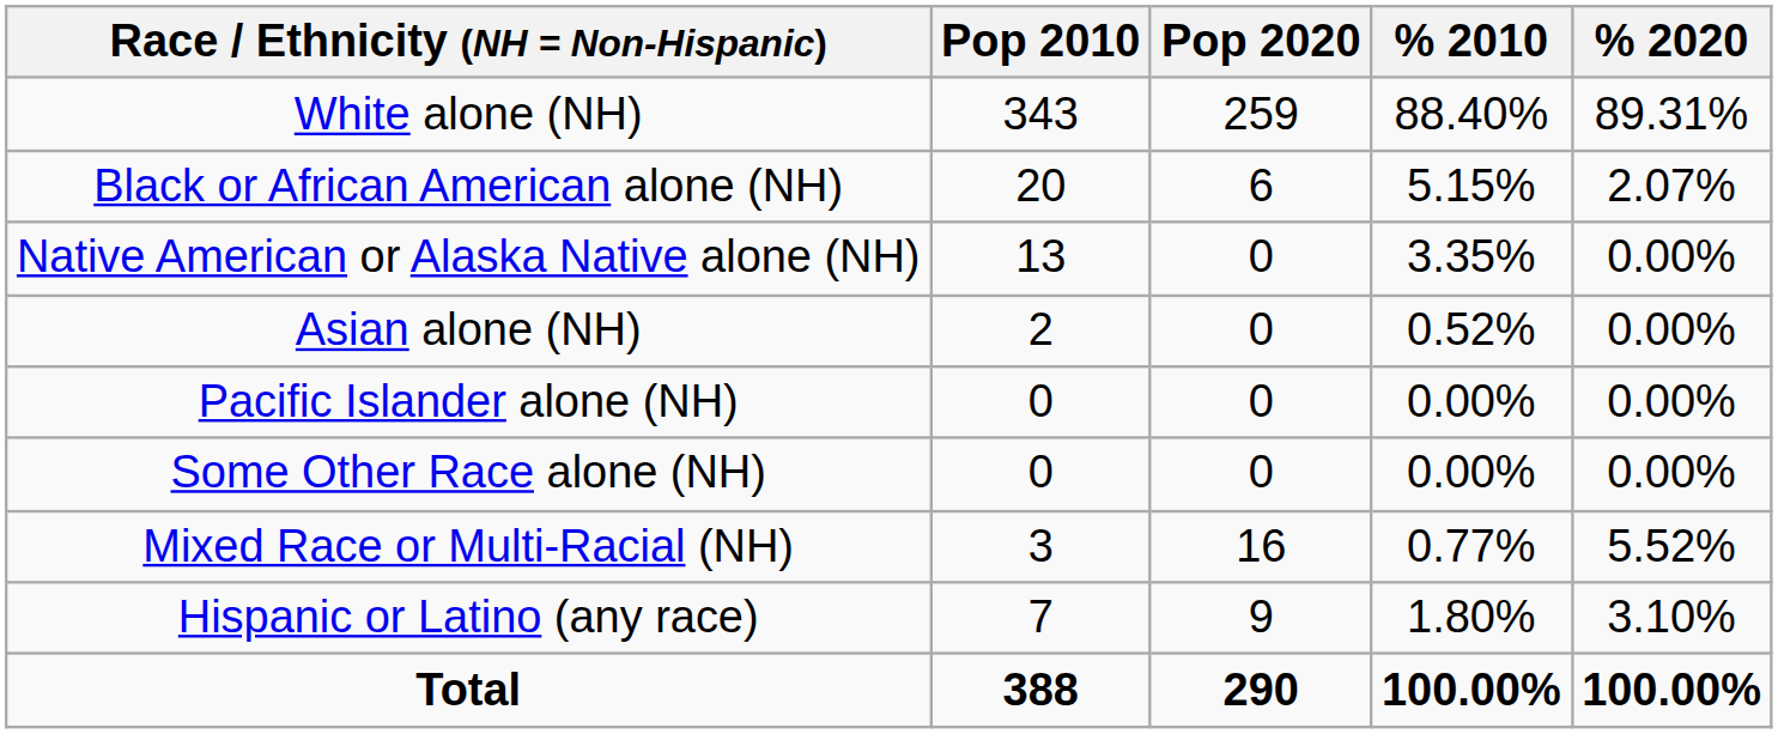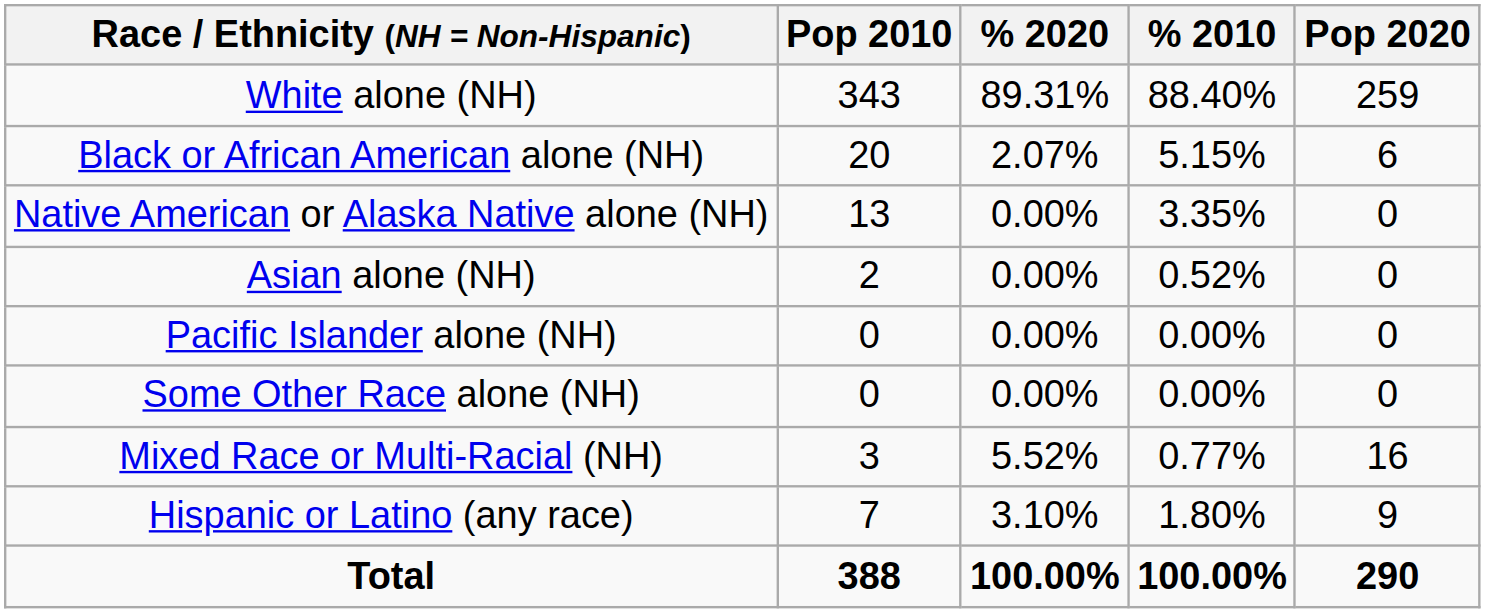 <table class="wikitable" style="text-align:center;">
 <tr>
 <th>Race / Ethnicity <small>(<em>NH = Non-Hispanic</em>)</small></th>
 <th>Pop 2010</th>
+<th>% 2020</th>
+<th>% 2010</th>
 <th>Pop 2020</th>
-<th>% 2010</th>
-<th>% 2020</th>
 </tr>
 <tr>
 <td><a href='#'>White</a> alone (NH)</td>
 <td>343</td>
+<td>89.31%</td>
+<td>88.40%</td>
 <td>259</td>
-<td>88.40%</td>
-<td>89.31%</td>
 </tr>
 <tr>
 <td><a href='#'>Black or African American</a> alone (NH)</td>
 <td>20</td>
+<td>2.07%</td>
+<td>5.15%</td>
 <td>6</td>
-<td>5.15%</td>
-<td>2.07%</td>
 </tr>
 <tr>
 <td><a href='#'>Native American</a> or <a href='#'>Alaska Native</a> alone (NH)</td>
 <td>13</td>
+<td>0.00%</td>
+<td>3.35%</td>
 <td>0</td>
-<td>3.35%</td>
-<td>0.00%</td>
 </tr>
 <tr>
 <td><a href='#'>Asian</a> alone (NH)</td>
 <td>2</td>
+<td>0.00%</td>
+<td>0.52%</td>
 <td>0</td>
-<td>0.52%</td>
-<td>0.00%</td>
 </tr>
 <tr>
 <td><a href='#'>Pacific Islander</a> alone (NH)</td>
 <td>0</td>
-<td>0</td>
 <td>0.00%</td>
 <td>0.00%</td>
+<td>0</td>
 </tr>
 <tr>
 <td><a href='#'>Some Other Race</a> alone (NH)</td>
 <td>0</td>
-<td>0</td>
 <td>0.00%</td>
 <td>0.00%</td>
+<td>0</td>
 </tr>
 <tr>
 <td><a href='#'>Mixed Race or Multi-Racial</a> (NH)</td>
 <td>3</td>
+<td>5.52%</td>
+<td>0.77%</td>
 <td>16</td>
-<td>0.77%</td>
-<td>5.52%</td>
 </tr>
 <tr>
 <td><a href='#'>Hispanic or Latino</a> (any race)</td>
 <td>7</td>
+<td>3.10%</td>
+<td>1.80%</td>
 <td>9</td>
-<td>1.80%</td>
-<td>3.10%</td>
 </tr>
 <tr>
 <td><strong>Total</strong></td>
 <td><strong>388</strong></td>
-<td><strong>290</strong></td>
 <td><strong>100.00%</strong></td>
 <td><strong>100.00%</strong></td>
+<td><strong>290</strong></td>
 </tr>
 </table>
